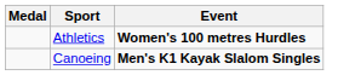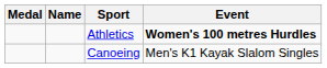 <table class="wikitable sortable">
 <tr>
 <th>Medal</th>
+<th>Name</th>
 <th>Sport</th>
 <th>Event</th>
 </tr>
 <tr>
+<td></td>
 <td></td>
 <td><a href='#'>Athletics</a></td>
 <td><strong>Women's 100 metres Hurdles</strong></td>
 </tr>
 <tr>
 <td></td>
+<td></td>
 <td><a href='#'>Canoeing</a></td>
-<td><strong>Men's K1 Kayak Slalom Singles</strong></td>
+<td>Men's K1 Kayak Slalom Singles</td>
 </tr>
 </table>
